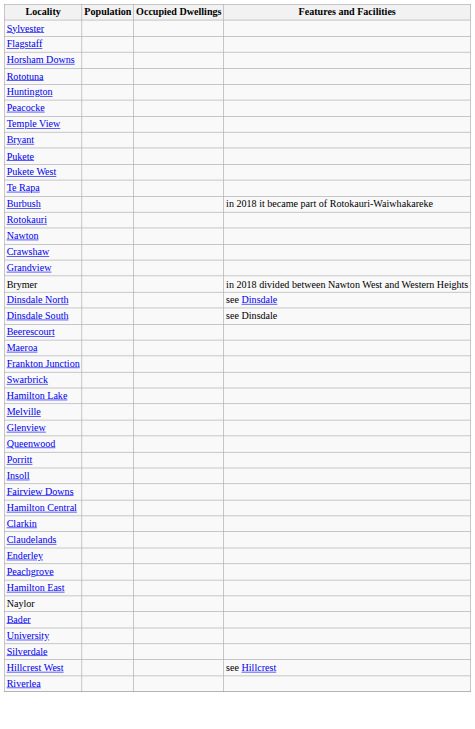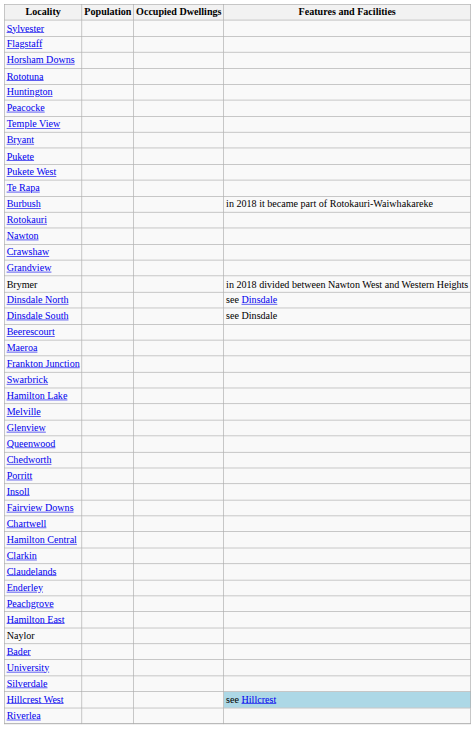 <table class="wikitable sortable">
 <tr>
 <th>Locality</th>
 <th>Population</th>
 <th>Occupied Dwellings</th>
 <th>Features and Facilities</th>
 </tr>
 <tr>
 <td><a href='#'>Sylvester</a></td>
 <td></td>
 <td></td>
 <td></td>
 </tr>
 <tr>
 <td><a href='#'>Flagstaff</a></td>
 <td></td>
 <td></td>
 <td></td>
 </tr>
 <tr>
 <td><a href='#'>Horsham Downs</a></td>
 <td></td>
 <td></td>
 <td></td>
 </tr>
 <tr>
 <td><a href='#'>Rototuna</a></td>
 <td></td>
 <td></td>
 <td></td>
 </tr>
 <tr>
 <td><a href='#'>Huntington</a></td>
 <td></td>
 <td></td>
 <td></td>
 </tr>
 <tr>
 <td><a href='#'>Peacocke</a></td>
 <td></td>
 <td></td>
 <td></td>
 </tr>
 <tr>
 <td><a href='#'>Temple View</a></td>
 <td></td>
 <td></td>
 <td></td>
 </tr>
 <tr>
 <td><a href='#'>Bryant</a></td>
 <td></td>
 <td></td>
 <td></td>
 </tr>
 <tr>
 <td><a href='#'>Pukete</a></td>
 <td></td>
 <td></td>
 <td></td>
 </tr>
 <tr>
 <td><a href='#'>Pukete West</a></td>
 <td></td>
 <td></td>
 <td></td>
 </tr>
 <tr>
 <td><a href='#'>Te Rapa</a></td>
 <td></td>
 <td></td>
 <td></td>
 </tr>
 <tr>
 <td><a href='#'>Burbush</a></td>
 <td></td>
 <td></td>
 <td>in 2018 it became part of Rotokauri-Waiwhakareke</td>
 </tr>
 <tr>
 <td><a href='#'>Rotokauri</a></td>
 <td></td>
 <td></td>
 <td></td>
 </tr>
 <tr>
 <td><a href='#'>Nawton</a></td>
 <td></td>
 <td></td>
 <td></td>
 </tr>
 <tr>
 <td><a href='#'>Crawshaw</a></td>
 <td></td>
 <td></td>
 <td></td>
 </tr>
 <tr>
 <td><a href='#'>Grandview</a></td>
 <td></td>
 <td></td>
 <td></td>
 </tr>
 <tr>
 <td>Brymer</td>
 <td></td>
 <td></td>
 <td>in 2018 divided between Nawton West and Western Heights</td>
 </tr>
 <tr>
 <td><a href='#'>Dinsdale North</a></td>
 <td></td>
 <td></td>
 <td>see <a href='#'>Dinsdale</a></td>
 </tr>
 <tr>
 <td><a href='#'>Dinsdale South</a></td>
 <td></td>
 <td></td>
 <td>see Dinsdale</td>
 </tr>
 <tr>
 <td><a href='#'>Beerescourt</a></td>
 <td></td>
 <td></td>
 <td></td>
 </tr>
 <tr>
 <td><a href='#'>Maeroa</a></td>
 <td></td>
 <td></td>
 <td></td>
 </tr>
 <tr>
 <td><a href='#'>Frankton Junction</a></td>
 <td></td>
 <td></td>
 <td></td>
 </tr>
 <tr>
 <td><a href='#'>Swarbrick</a></td>
 <td></td>
 <td></td>
 <td></td>
 </tr>
 <tr>
 <td><a href='#'>Hamilton Lake</a></td>
 <td></td>
 <td></td>
 <td></td>
 </tr>
 <tr>
 <td><a href='#'>Melville</a></td>
 <td></td>
 <td></td>
 <td></td>
 </tr>
 <tr>
 <td><a href='#'>Glenview</a></td>
 <td></td>
 <td></td>
 <td></td>
 </tr>
 <tr>
 <td><a href='#'>Queenwood</a></td>
 <td></td>
 <td></td>
 <td></td>
 </tr>
 <tr>
+<td><a href='#'>Chedworth</a></td>
+<td></td>
+<td></td>
+<td></td>
+</tr>
+<tr>
 <td><a href='#'>Porritt</a></td>
 <td></td>
 <td></td>
 <td></td>
 </tr>
 <tr>
 <td><a href='#'>Insoll</a></td>
 <td></td>
 <td></td>
 <td></td>
 </tr>
 <tr>
 <td><a href='#'>Fairview Downs</a></td>
+<td></td>
+<td></td>
+<td></td>
+</tr>
+<tr>
+<td><a href='#'>Chartwell</a></td>
 <td></td>
 <td></td>
 <td></td>
 </tr>
 <tr>
 <td><a href='#'>Hamilton Central</a></td>
 <td></td>
 <td></td>
 <td></td>
 </tr>
 <tr>
 <td><a href='#'>Clarkin</a></td>
 <td></td>
 <td></td>
 <td></td>
 </tr>
 <tr>
 <td><a href='#'>Claudelands</a></td>
 <td></td>
 <td></td>
 <td></td>
 </tr>
 <tr>
 <td><a href='#'>Enderley</a></td>
 <td></td>
 <td></td>
 <td></td>
 </tr>
 <tr>
 <td><a href='#'>Peachgrove</a></td>
 <td></td>
 <td></td>
 <td></td>
 </tr>
 <tr>
 <td><a href='#'>Hamilton East</a></td>
 <td></td>
 <td></td>
 <td></td>
 </tr>
 <tr>
 <td>Naylor</td>
 <td></td>
 <td></td>
 <td></td>
 </tr>
 <tr>
 <td><a href='#'>Bader</a></td>
 <td></td>
 <td></td>
 <td></td>
 </tr>
 <tr>
 <td><a href='#'>University</a></td>
 <td></td>
 <td></td>
 <td></td>
 </tr>
 <tr>
 <td><a href='#'>Silverdale</a></td>
 <td></td>
 <td></td>
 <td></td>
 </tr>
 <tr>
 <td><a href='#'>Hillcrest West</a></td>
 <td></td>
 <td></td>
-<td>see <a href='#'>Hillcrest</a></td>
+<td style="background: lightblue;">see <a href='#'>Hillcrest</a></td>
 </tr>
 <tr>
 <td><a href='#'>Riverlea</a></td>
 <td></td>
 <td></td>
 <td></td>
 </tr>
 <tr>
 </tr>
 </table>
